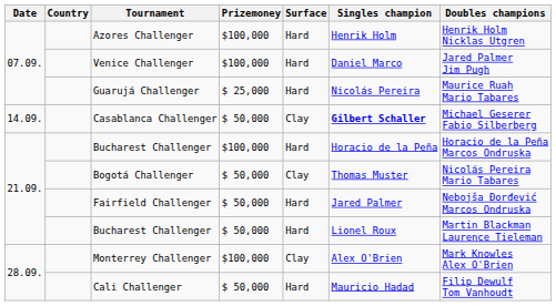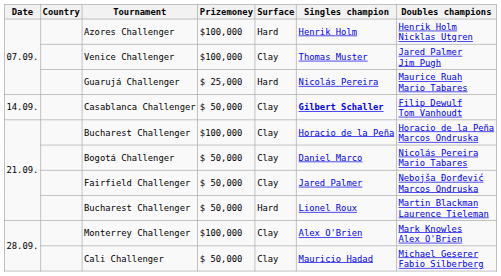 <table class="sortable wikitable" style=font-size:97%>
 <tr>
 <th>Date</th>
 <th>Country</th>
 <th>Tournament</th>
 <th>Prizemoney</th>
 <th>Surface</th>
 <th>Singles champion</th>
 <th>Doubles champions</th>
 </tr>
 <tr>
 <td rowspan="3">07.09.</td>
 <td></td>
 <td>Azores Challenger</td>
 <td>$100,000</td>
 <td>Hard</td>
 <td> <a href='#'>Henrik Holm</a></td>
 <td> <a href='#'>Henrik Holm</a><br> <a href='#'>Nicklas Utgren</a></td>
 </tr>
 <tr>
 <td></td>
 <td>Venice Challenger</td>
 <td>$100,000</td>
-<td>Hard</td>
-<td> <a href='#'>Daniel Marco</a></td>
+<td>Clay</td>
+<td> <a href='#'>Thomas Muster</a></td>
 <td> <a href='#'>Jared Palmer</a><br> <a href='#'>Jim Pugh</a></td>
 </tr>
 <tr>
 <td></td>
 <td>Guarujá Challenger</td>
 <td>$ 25,000</td>
 <td>Hard</td>
 <td> <a href='#'>Nicolás Pereira</a></td>
 <td> <a href='#'>Maurice Ruah</a><br> <a href='#'>Mario Tabares</a></td>
 </tr>
 <tr>
 <td>14.09.</td>
 <td></td>
 <td>Casablanca Challenger</td>
 <td>$ 50,000</td>
 <td>Clay</td>
 <td><strong> <a href='#'>Gilbert Schaller</a></strong></td>
-<td> <a href='#'>Michael Geserer</a><br> <a href='#'>Fabio Silberberg</a></td>
+<td> <a href='#'>Filip Dewulf</a><br> <a href='#'>Tom Vanhoudt</a></td>
 </tr>
 <tr>
 <td rowspan="4">21.09.</td>
 <td></td>
 <td>Bucharest Challenger</td>
 <td>$100,000</td>
-<td>Hard</td>
+<td>Clay</td>
 <td> <a href='#'>Horacio de la Peña</a></td>
 <td> <a href='#'>Horacio de la Peña</a><br> <a href='#'>Marcos Ondruska</a></td>
 </tr>
 <tr>
 <td></td>
 <td>Bogotá Challenger</td>
 <td>$ 50,000</td>
 <td>Clay</td>
-<td> <a href='#'>Thomas Muster</a></td>
+<td> <a href='#'>Daniel Marco</a></td>
 <td> <a href='#'>Nicolás Pereira</a><br> <a href='#'>Mario Tabares</a></td>
 </tr>
 <tr>
 <td></td>
 <td>Fairfield Challenger</td>
 <td>$ 50,000</td>
-<td>Hard</td>
+<td>Clay</td>
 <td> <a href='#'>Jared Palmer</a></td>
 <td> <a href='#'>Nebojša Đorđević</a><br> <a href='#'>Marcos Ondruska</a></td>
 </tr>
 <tr>
 <td></td>
 <td>Bucharest Challenger</td>
 <td>$ 50,000</td>
 <td>Hard</td>
 <td> <a href='#'>Lionel Roux</a></td>
 <td> <a href='#'>Martin Blackman</a><br> <a href='#'>Laurence Tieleman</a></td>
 </tr>
 <tr>
 <td rowspan="2">28.09.</td>
 <td></td>
 <td>Monterrey Challenger</td>
 <td>$100,000</td>
 <td>Clay</td>
 <td> <a href='#'>Alex O'Brien</a></td>
 <td> <a href='#'>Mark Knowles</a><br> <a href='#'>Alex O'Brien</a></td>
 </tr>
 <tr>
 <td></td>
 <td>Cali Challenger</td>
 <td>$ 50,000</td>
-<td>Hard</td>
+<td>Clay</td>
 <td> <a href='#'>Mauricio Hadad</a></td>
-<td> <a href='#'>Filip Dewulf</a><br> <a href='#'>Tom Vanhoudt</a></td>
+<td> <a href='#'>Michael Geserer</a><br> <a href='#'>Fabio Silberberg</a></td>
 </tr>
 </table>
